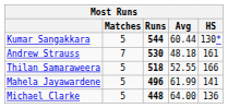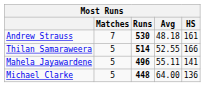 <table class="wikitable" style="text-align:center;">
 <tr>
 <th colspan=5>Most Runs</th>
 </tr>
 <tr>
 <th></th>
 <th>Matches</th>
 <th>Runs</th>
 <th>Avg</th>
 <th>HS</th>
 </tr>
 <tr>
-<td align="left"> <a href='#'>Kumar Sangakkara</a></td>
-<td>5</td>
-<td><strong>544</strong></td>
-<td>60.44</td>
-<td>130<a href='#'>*</a></td>
-</tr>
-<tr>
 <td align="left"> <a href='#'>Andrew Strauss</a></td>
 <td>7</td>
 <td><strong>530</strong></td>
 <td>48.18</td>
 <td>161</td>
 </tr>
 <tr>
 <td align="left"> <a href='#'>Thilan Samaraweera</a></td>
 <td>5</td>
-<td><strong>518</strong></td>
+<td><strong>514</strong></td>
 <td>52.55</td>
 <td>166</td>
 </tr>
 <tr>
 <td align="left"> <a href='#'>Mahela Jayawardene</a></td>
 <td>5</td>
 <td><strong>496</strong></td>
-<td>61.99</td>
+<td>55.11</td>
 <td>141</td>
 </tr>
 <tr>
 <td align="left"> <a href='#'>Michael Clarke</a></td>
 <td>5</td>
 <td><strong>448</strong></td>
 <td>64.00</td>
 <td>136</td>
 </tr>
 </table>
